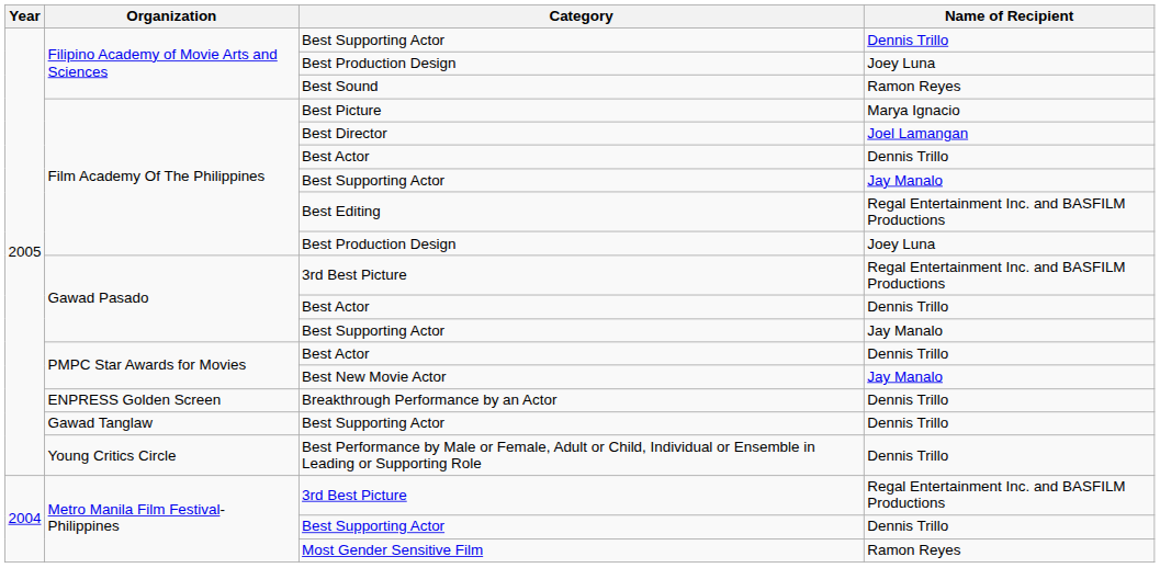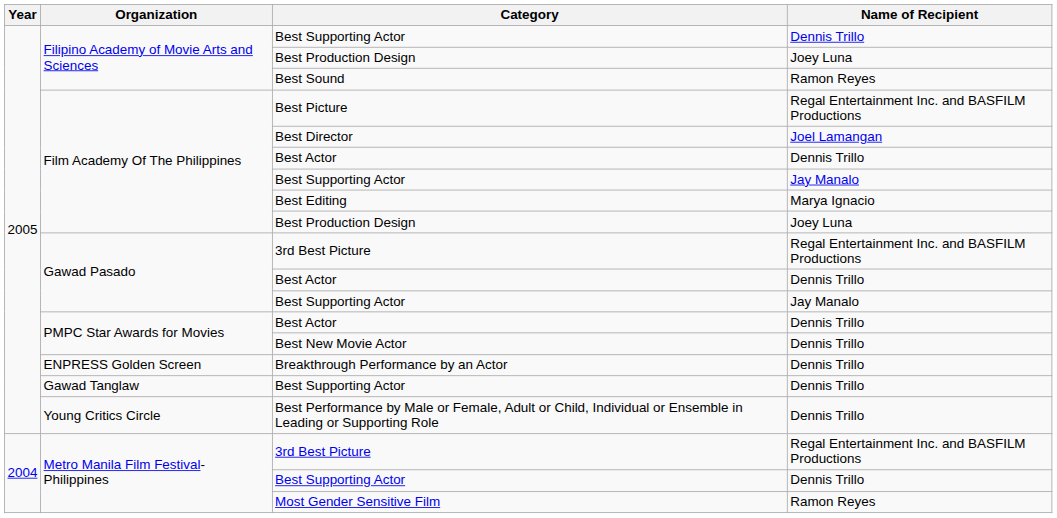 <table class="wikitable">
 <tr>
 <th>Year</th>
 <th>Organization</th>
 <th>Category</th>
 <th>Name of Recipient</th>
 </tr>
 <tr>
 <td rowspan="17">2005</td>
 <td rowspan="3"><a href='#'>Filipino Academy of Movie Arts and Sciences</a></td>
 <td>Best Supporting Actor</td>
 <td><a href='#'>Dennis Trillo</a></td>
 </tr>
 <tr>
 <td>Best Production Design</td>
 <td>Joey Luna</td>
 </tr>
 <tr>
 <td>Best Sound</td>
 <td>Ramon Reyes</td>
 </tr>
 <tr>
 <td rowspan="6">Film Academy Of The Philippines</td>
 <td>Best Picture</td>
-<td>Marya Ignacio</td>
+<td>Regal Entertainment Inc. and BASFILM Productions</td>
 </tr>
 <tr>
 <td>Best Director</td>
 <td><a href='#'>Joel Lamangan</a></td>
 </tr>
 <tr>
 <td>Best Actor</td>
 <td>Dennis Trillo</td>
 </tr>
 <tr>
 <td>Best Supporting Actor</td>
 <td><a href='#'>Jay Manalo</a></td>
 </tr>
 <tr>
 <td>Best Editing</td>
-<td>Regal Entertainment Inc. and BASFILM Productions</td>
+<td>Marya Ignacio</td>
 </tr>
 <tr>
 <td>Best Production Design</td>
 <td>Joey Luna</td>
 </tr>
 <tr>
 <td rowspan="3">Gawad Pasado</td>
 <td>3rd Best Picture</td>
 <td>Regal Entertainment Inc. and BASFILM Productions</td>
 </tr>
 <tr>
 <td>Best Actor</td>
 <td>Dennis Trillo</td>
 </tr>
 <tr>
 <td>Best Supporting Actor</td>
 <td>Jay Manalo</td>
 </tr>
 <tr>
 <td rowspan="2">PMPC Star Awards for Movies</td>
 <td>Best Actor</td>
 <td>Dennis Trillo</td>
 </tr>
 <tr>
 <td>Best New Movie Actor</td>
-<td><a href='#'>Jay Manalo</a></td>
+<td>Dennis Trillo</td>
 </tr>
 <tr>
 <td>ENPRESS Golden Screen</td>
 <td>Breakthrough Performance by an Actor</td>
 <td>Dennis Trillo</td>
 </tr>
 <tr>
 <td>Gawad Tanglaw</td>
 <td>Best Supporting Actor</td>
 <td>Dennis Trillo</td>
 </tr>
 <tr>
 <td>Young Critics Circle</td>
 <td>Best Performance by Male or Female, Adult or Child, Individual or Ensemble in Leading or Supporting Role</td>
 <td>Dennis Trillo</td>
 </tr>
 <tr>
 <td rowspan=3><a href='#'>2004</a></td>
 <td rowspan=3><a href='#'>Metro Manila Film Festival</a>-Philippines</td>
 <td><a href='#'>3rd Best Picture</a></td>
 <td>Regal Entertainment Inc. and BASFILM Productions</td>
 </tr>
 <tr>
 <td><a href='#'>Best Supporting Actor</a></td>
 <td>Dennis Trillo</td>
 </tr>
 <tr>
 <td><a href='#'>Most Gender Sensitive Film</a></td>
 <td>Ramon Reyes</td>
 </tr>
 </table>
